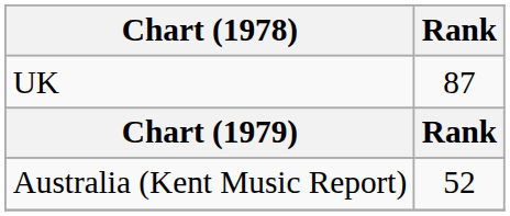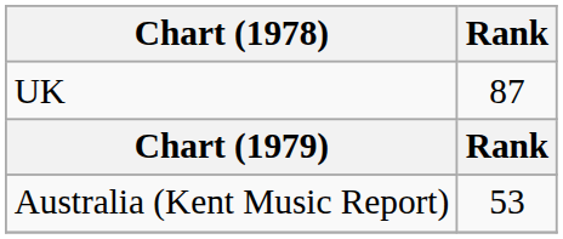 <table class="wikitable sortable">
 <tr>
 <th>Chart (1978)</th>
 <th>Rank</th>
 </tr>
 <tr>
 <td>UK </td>
 <td style="text-align:center;">87</td>
 </tr>
 <tr>
 <th>Chart (1979)</th>
 <th>Rank</th>
 </tr>
 <tr>
 <td>Australia (Kent Music Report)</td>
-<td style="text-align:center;">52</td>
+<td style="text-align:center;">53</td>
 </tr>
 <tr>
 </tr>
 </table>
